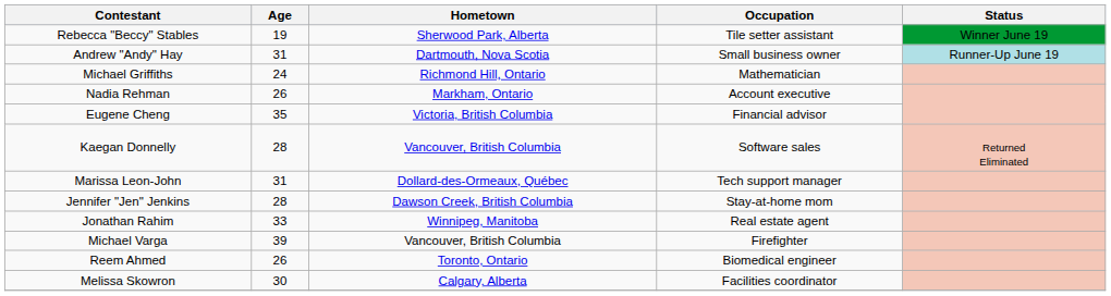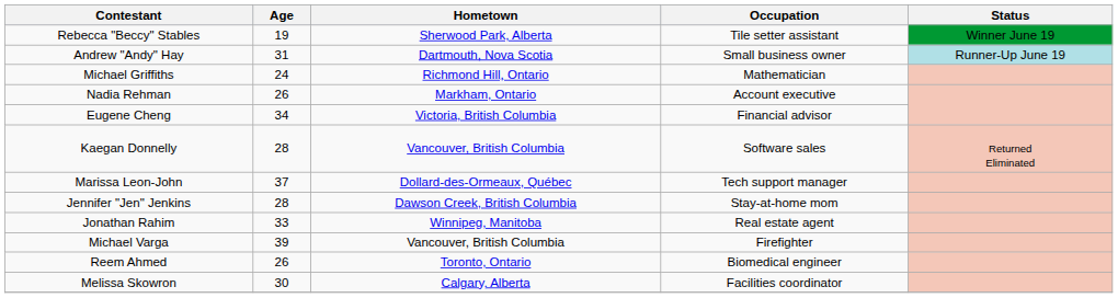 <table class="wikitable sortable" style="text-align:center; font-size:90%; width:100%;">
 <tr style="background:#C1D8FF;">
 <th style="width:17%;">Contestant</th>
 <th style="width:4%;">Age</th>
 <th style="width:24%;">Hometown</th>
 <th style="width:17%;">Occupation</th>
 <th style="width:14%;">Status</th>
 </tr>
 <tr>
 <td>Rebecca "Beccy" Stables</td>
 <td>19</td>
 <td><a href='#'>Sherwood Park, Alberta</a></td>
 <td>Tile setter assistant</td>
 <td style="background:#093;"><span>Winner June 19</span></td>
 </tr>
 <tr>
 <td>Andrew "Andy" Hay</td>
 <td>31</td>
 <td><a href='#'>Dartmouth, Nova Scotia</a></td>
 <td>Small business owner</td>
 <td style="background:#B0E0E6; text-align:center;" rowspan="1">Runner-Up June 19</td>
 </tr>
 <tr>
 <td>Michael Griffiths</td>
 <td>24</td>
 <td><a href='#'>Richmond Hill, Ontario</a></td>
 <td>Mathematician</td>
 <td style="background:#f4c7b8;"></td>
 </tr>
 <tr>
 <td>Nadia Rehman</td>
 <td>26</td>
 <td><a href='#'>Markham, Ontario</a></td>
 <td>Account executive</td>
 <td style="background:#f4c7b8; text-align:center;" rowspan="2"></td>
 </tr>
 <tr>
 <td>Eugene Cheng</td>
-<td>35</td>
+<td>34</td>
 <td><a href='#'>Victoria, British Columbia</a></td>
 <td>Financial advisor</td>
 </tr>
 <tr>
 <td>Kaegan Donnelly</td>
 <td>28</td>
 <td><a href='#'>Vancouver, British Columbia</a></td>
 <td>Software sales</td>
 <td style="background:#f4c7b8;"> <br><small>Returned <br>Eliminated </small></td>
 </tr>
 <tr>
 <td>Marissa Leon-John</td>
-<td>31</td>
+<td>37</td>
 <td><a href='#'>Dollard-des-Ormeaux, Québec</a></td>
 <td>Tech support manager</td>
 <td style="background:#f4c7b8;"></td>
 </tr>
 <tr>
 <td>Jennifer "Jen" Jenkins</td>
 <td>28</td>
 <td><a href='#'>Dawson Creek, British Columbia</a></td>
 <td>Stay-at-home mom</td>
 <td style="background:#f4c7b8;"></td>
 </tr>
 <tr>
 <td>Jonathan Rahim</td>
 <td>33</td>
 <td><a href='#'>Winnipeg, Manitoba</a></td>
 <td>Real estate agent</td>
 <td style="background:#f4c7b8;"></td>
 </tr>
 <tr>
 <td>Michael Varga</td>
 <td>39</td>
 <td>Vancouver, British Columbia</td>
 <td>Firefighter</td>
 <td style="background:#f4c7b8;"></td>
 </tr>
 <tr>
 <td>Reem Ahmed</td>
 <td>26</td>
 <td><a href='#'>Toronto, Ontario</a></td>
 <td>Biomedical engineer</td>
 <td style="background:#f4c7b8;"></td>
 </tr>
 <tr>
 <td>Melissa Skowron</td>
 <td>30</td>
 <td><a href='#'>Calgary, Alberta</a></td>
 <td>Facilities coordinator</td>
 <td style="background:#f4c7b8;"></td>
 </tr>
 <tr>
 </tr>
 </table>
